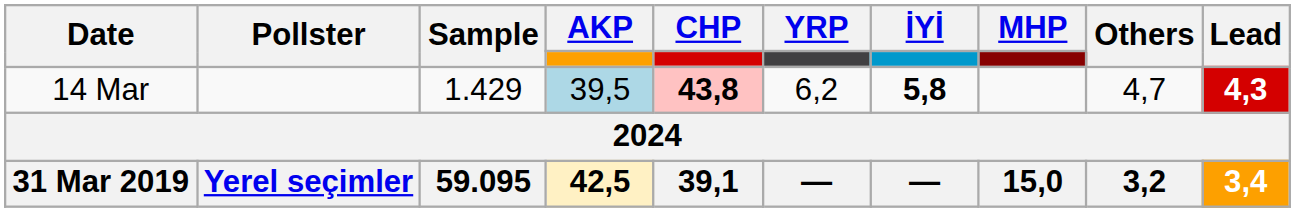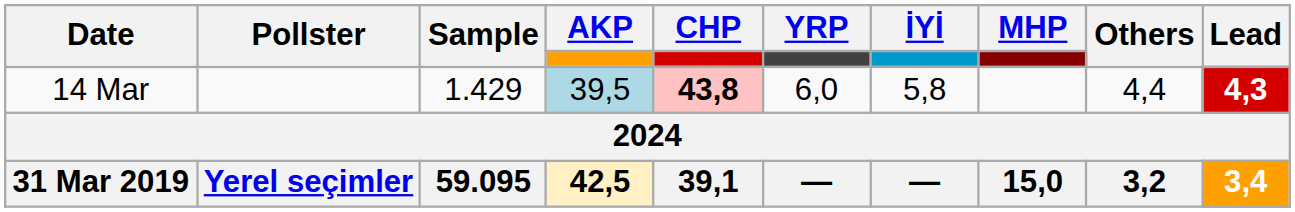 <table class="wikitable mw-collapsible" style="text-align:center; font-size:85%; line-height:14px;">
 <tr>
 <th rowspan="2">Date</th>
 <th rowspan="2">Pollster</th>
 <th rowspan="2">Sample</th>
 <th style="width:3em;"><a href='#'>AKP</a></th>
 <th style="width:3em;"><a href='#'>CHP</a></th>
 <th style="width:3em;"><a href='#'>YRP</a></th>
 <th style="width:3em;"><a href='#'>İYİ</a></th>
 <th style="width:3em;"><a href='#'>MHP</a></th>
 <th rowspan="2">Others</th>
 <th rowspan="2">Lead</th>
 </tr>
 <tr>
 <th style="background:#fda000;"></th>
 <th style="background:#d40000;"></th>
 <th style="background:#414042;"></th>
 <th style="background:#0099cc;"></th>
 <th style="background:#870000;"></th>
 </tr>
 <tr>
 <td>14 Mar</td>
 <td></td>
 <td>1.429</td>
 <td style="background: lightblue;">39,5</td>
 <td style="background:#FFC2C2"><strong>43,8</strong></td>
-<td>6,2</td>
-<td><strong>5,8</strong></td>
+<td>6,0</td>
+<td>5,8</td>
 <td></td>
-<td>4,7</td>
+<td>4,4</td>
 <th style="background:#d40000; color:white;">4,3</th>
 </tr>
 <tr>
 <th colspan="10">2024</th>
 </tr>
 <tr>
 <th>31 Mar 2019</th>
 <th><a href='#'>Yerel seçimler</a></th>
 <th><strong>59.095</strong></th>
 <th style="background:#FFF1C4">42,5</th>
 <th>39,1</th>
 <th>—</th>
 <th>—</th>
 <th>15,0</th>
 <th>3,2</th>
 <th style="background:#fda000; color:white;">3,4</th>
 </tr>
 </table>
